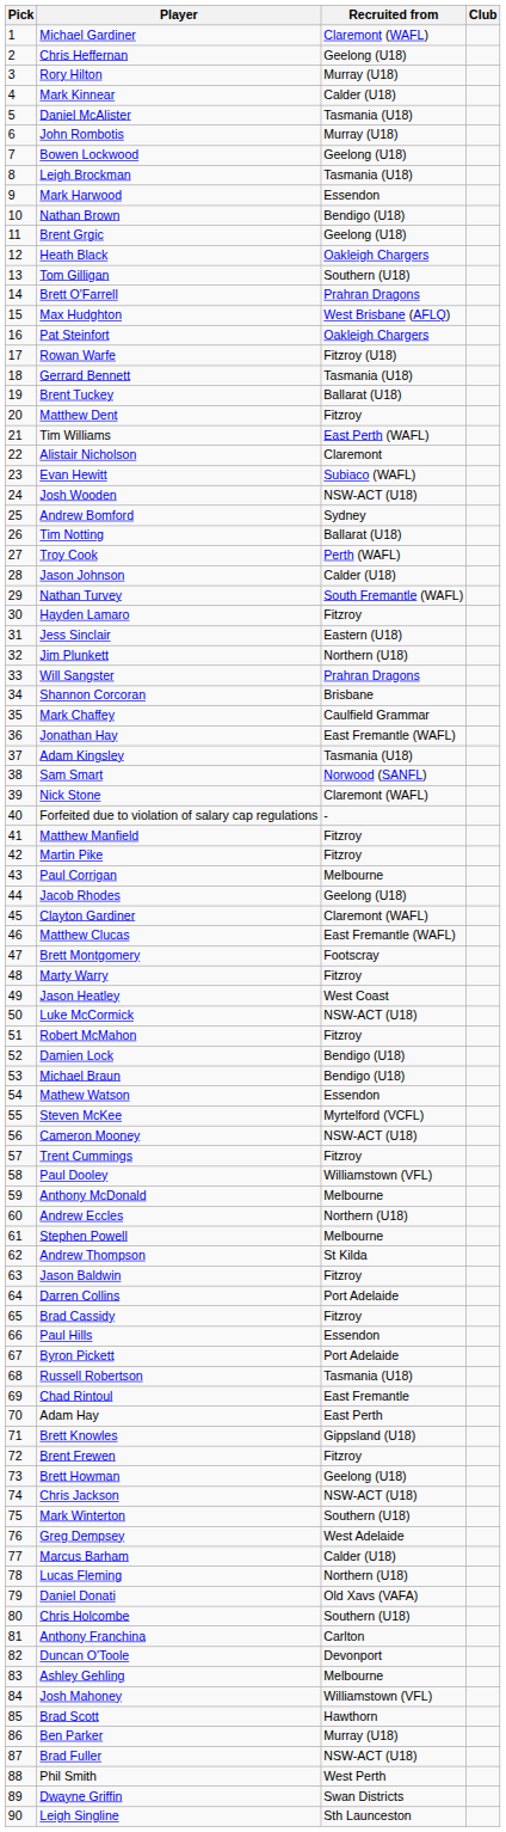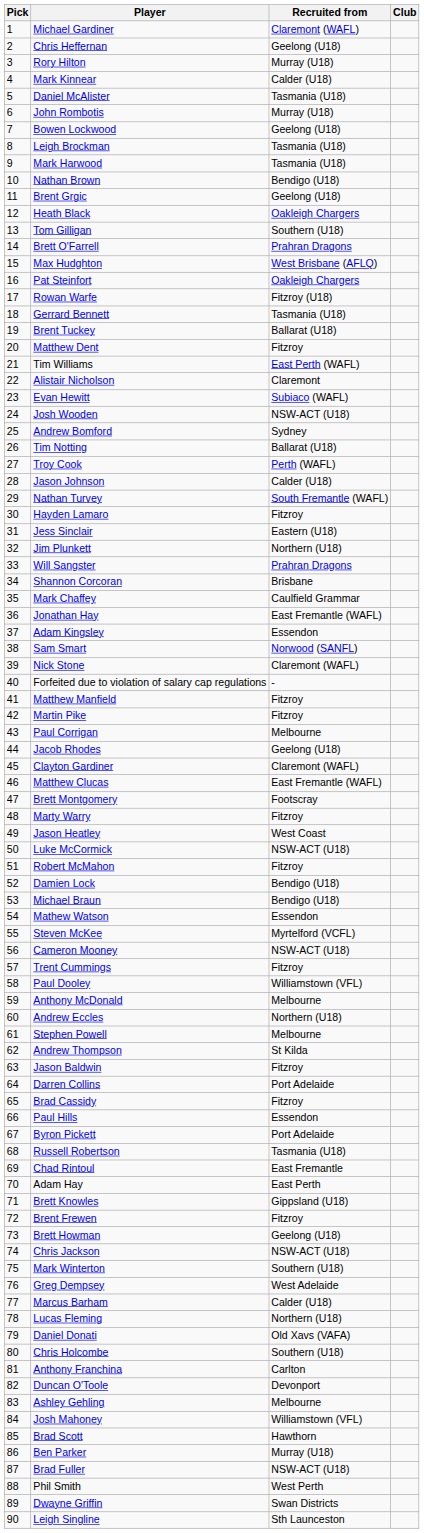 <table class="wikitable sortable">
 <tr>
 <th>Pick</th>
 <th>Player</th>
 <th>Recruited from</th>
 <th>Club</th>
 </tr>
 <tr>
 <td>1</td>
 <td><a href='#'>Michael Gardiner</a></td>
 <td><a href='#'>Claremont</a> (<a href='#'>WAFL</a>)</td>
 <td></td>
 </tr>
 <tr>
 <td>2</td>
 <td><a href='#'>Chris Heffernan</a></td>
 <td>Geelong (U18)</td>
 <td></td>
 </tr>
 <tr>
 <td>3</td>
 <td><a href='#'>Rory Hilton</a></td>
 <td>Murray (U18)</td>
 <td></td>
 </tr>
 <tr>
 <td>4</td>
 <td><a href='#'>Mark Kinnear</a></td>
 <td>Calder (U18)</td>
 <td></td>
 </tr>
 <tr>
 <td>5</td>
 <td><a href='#'>Daniel McAlister</a></td>
 <td>Tasmania (U18)</td>
 <td></td>
 </tr>
 <tr>
 <td>6</td>
 <td><a href='#'>John Rombotis</a></td>
 <td>Murray (U18)</td>
 <td></td>
 </tr>
 <tr>
 <td>7</td>
 <td><a href='#'>Bowen Lockwood</a></td>
 <td>Geelong (U18)</td>
 <td></td>
 </tr>
 <tr>
 <td>8</td>
 <td><a href='#'>Leigh Brockman</a></td>
 <td>Tasmania (U18)</td>
 <td></td>
 </tr>
 <tr>
 <td>9</td>
 <td><a href='#'>Mark Harwood</a></td>
-<td>Essendon</td>
+<td>Tasmania (U18)</td>
 <td></td>
 </tr>
 <tr>
 <td>10</td>
 <td><a href='#'>Nathan Brown</a></td>
 <td>Bendigo (U18)</td>
 <td></td>
 </tr>
 <tr>
 <td>11</td>
 <td><a href='#'>Brent Grgic</a></td>
 <td>Geelong (U18)</td>
 <td></td>
 </tr>
 <tr>
 <td>12</td>
 <td><a href='#'>Heath Black</a></td>
 <td><a href='#'>Oakleigh Chargers</a></td>
 <td></td>
 </tr>
 <tr>
 <td>13</td>
 <td><a href='#'>Tom Gilligan</a></td>
 <td>Southern (U18)</td>
 <td></td>
 </tr>
 <tr>
 <td>14</td>
 <td><a href='#'>Brett O'Farrell</a></td>
 <td><a href='#'>Prahran Dragons</a></td>
 <td></td>
 </tr>
 <tr>
 <td>15</td>
 <td><a href='#'>Max Hudghton</a></td>
 <td><a href='#'>West Brisbane</a> (<a href='#'>AFLQ</a>)</td>
 <td></td>
 </tr>
 <tr>
 <td>16</td>
 <td><a href='#'>Pat Steinfort</a></td>
 <td><a href='#'>Oakleigh Chargers</a></td>
 <td></td>
 </tr>
 <tr>
 <td>17</td>
 <td><a href='#'>Rowan Warfe</a></td>
 <td>Fitzroy (U18)</td>
 <td></td>
 </tr>
 <tr>
 <td>18</td>
 <td><a href='#'>Gerrard Bennett</a></td>
 <td>Tasmania (U18)</td>
 <td></td>
 </tr>
 <tr>
 <td>19</td>
 <td><a href='#'>Brent Tuckey</a></td>
 <td>Ballarat (U18)</td>
 <td></td>
 </tr>
 <tr>
 <td>20</td>
 <td><a href='#'>Matthew Dent</a></td>
 <td>Fitzroy</td>
 <td></td>
 </tr>
 <tr>
 <td>21</td>
 <td>Tim Williams</td>
 <td><a href='#'>East Perth</a> (WAFL)</td>
 <td></td>
 </tr>
 <tr>
 <td>22</td>
 <td><a href='#'>Alistair Nicholson</a></td>
 <td>Claremont</td>
 <td></td>
 </tr>
 <tr>
 <td>23</td>
 <td><a href='#'>Evan Hewitt</a></td>
 <td><a href='#'>Subiaco</a> (WAFL)</td>
 <td></td>
 </tr>
 <tr>
 <td>24</td>
 <td><a href='#'>Josh Wooden</a></td>
 <td>NSW-ACT (U18)</td>
 <td></td>
 </tr>
 <tr>
 <td>25</td>
 <td><a href='#'>Andrew Bomford</a></td>
 <td>Sydney</td>
 <td></td>
 </tr>
 <tr>
 <td>26</td>
 <td><a href='#'>Tim Notting</a></td>
 <td>Ballarat (U18)</td>
 <td></td>
 </tr>
 <tr>
 <td>27</td>
 <td><a href='#'>Troy Cook</a></td>
 <td><a href='#'>Perth</a> (WAFL)</td>
 <td></td>
 </tr>
 <tr>
 <td>28</td>
 <td><a href='#'>Jason Johnson</a></td>
 <td>Calder (U18)</td>
 <td></td>
 </tr>
 <tr>
 <td>29</td>
 <td><a href='#'>Nathan Turvey</a></td>
 <td><a href='#'>South Fremantle</a> (WAFL)</td>
 <td></td>
 </tr>
 <tr>
 <td>30</td>
 <td><a href='#'>Hayden Lamaro</a></td>
 <td>Fitzroy</td>
 <td></td>
 </tr>
 <tr>
 <td>31</td>
 <td><a href='#'>Jess Sinclair</a></td>
 <td>Eastern (U18)</td>
 <td></td>
 </tr>
 <tr>
 <td>32</td>
 <td><a href='#'>Jim Plunkett</a></td>
 <td>Northern (U18)</td>
 <td></td>
 </tr>
 <tr>
 <td>33</td>
 <td><a href='#'>Will Sangster</a></td>
 <td><a href='#'>Prahran Dragons</a></td>
 <td></td>
 </tr>
 <tr>
 <td>34</td>
 <td><a href='#'>Shannon Corcoran</a></td>
 <td>Brisbane</td>
 <td></td>
 </tr>
 <tr>
 <td>35</td>
 <td><a href='#'>Mark Chaffey</a></td>
 <td>Caulfield Grammar</td>
 <td></td>
 </tr>
 <tr>
 <td>36</td>
 <td><a href='#'>Jonathan Hay</a></td>
 <td>East Fremantle (WAFL)</td>
 <td></td>
 </tr>
 <tr>
 <td>37</td>
 <td><a href='#'>Adam Kingsley</a></td>
-<td>Tasmania (U18)</td>
+<td>Essendon</td>
 <td></td>
 </tr>
 <tr>
 <td>38</td>
 <td><a href='#'>Sam Smart</a></td>
 <td><a href='#'>Norwood</a> (<a href='#'>SANFL</a>)</td>
 <td></td>
 </tr>
 <tr>
 <td>39</td>
 <td><a href='#'>Nick Stone</a></td>
 <td>Claremont (WAFL)</td>
 <td></td>
 </tr>
 <tr>
 <td>40</td>
 <td>Forfeited due to violation of salary cap regulations</td>
 <td>-</td>
 <td></td>
 </tr>
 <tr>
 <td>41</td>
 <td><a href='#'>Matthew Manfield</a></td>
 <td>Fitzroy</td>
 <td></td>
 </tr>
 <tr>
 <td>42</td>
 <td><a href='#'>Martin Pike</a></td>
 <td>Fitzroy</td>
 <td></td>
 </tr>
 <tr>
 <td>43</td>
 <td><a href='#'>Paul Corrigan</a></td>
 <td>Melbourne</td>
 <td></td>
 </tr>
 <tr>
 <td>44</td>
 <td><a href='#'>Jacob Rhodes</a></td>
 <td>Geelong (U18)</td>
 <td></td>
 </tr>
 <tr>
 <td>45</td>
 <td><a href='#'>Clayton Gardiner</a></td>
 <td>Claremont (WAFL)</td>
 <td></td>
 </tr>
 <tr>
 <td>46</td>
 <td><a href='#'>Matthew Clucas</a></td>
 <td>East Fremantle (WAFL)</td>
 <td></td>
 </tr>
 <tr>
 <td>47</td>
 <td><a href='#'>Brett Montgomery</a></td>
 <td>Footscray</td>
 <td></td>
 </tr>
 <tr>
 <td>48</td>
 <td><a href='#'>Marty Warry</a></td>
 <td>Fitzroy</td>
 <td></td>
 </tr>
 <tr>
 <td>49</td>
 <td><a href='#'>Jason Heatley</a></td>
 <td>West Coast</td>
 <td></td>
 </tr>
 <tr>
 <td>50</td>
 <td><a href='#'>Luke McCormick</a></td>
 <td>NSW-ACT (U18)</td>
 <td></td>
 </tr>
 <tr>
 <td>51</td>
 <td><a href='#'>Robert McMahon</a></td>
 <td>Fitzroy</td>
 <td></td>
 </tr>
 <tr>
 <td>52</td>
 <td><a href='#'>Damien Lock</a></td>
 <td>Bendigo (U18)</td>
 <td></td>
 </tr>
 <tr>
 <td>53</td>
 <td><a href='#'>Michael Braun</a></td>
 <td>Bendigo (U18)</td>
 <td></td>
 </tr>
 <tr>
 <td>54</td>
 <td><a href='#'>Mathew Watson</a></td>
 <td>Essendon</td>
 <td></td>
 </tr>
 <tr>
 <td>55</td>
 <td><a href='#'>Steven McKee</a></td>
 <td>Myrtelford (VCFL)</td>
 <td></td>
 </tr>
 <tr>
 <td>56</td>
 <td><a href='#'>Cameron Mooney</a></td>
 <td>NSW-ACT (U18)</td>
 <td></td>
 </tr>
 <tr>
 <td>57</td>
 <td><a href='#'>Trent Cummings</a></td>
 <td>Fitzroy</td>
 <td></td>
 </tr>
 <tr>
 <td>58</td>
 <td><a href='#'>Paul Dooley</a></td>
 <td>Williamstown (VFL)</td>
 <td></td>
 </tr>
 <tr>
 <td>59</td>
 <td><a href='#'>Anthony McDonald</a></td>
 <td>Melbourne</td>
 <td></td>
 </tr>
 <tr>
 <td>60</td>
 <td><a href='#'>Andrew Eccles</a></td>
 <td>Northern (U18)</td>
 <td></td>
 </tr>
 <tr>
 <td>61</td>
 <td><a href='#'>Stephen Powell</a></td>
 <td>Melbourne</td>
 <td></td>
 </tr>
 <tr>
 <td>62</td>
 <td><a href='#'>Andrew Thompson</a></td>
 <td>St Kilda</td>
 <td></td>
 </tr>
 <tr>
 <td>63</td>
 <td><a href='#'>Jason Baldwin</a></td>
 <td>Fitzroy</td>
 <td></td>
 </tr>
 <tr>
 <td>64</td>
 <td><a href='#'>Darren Collins</a></td>
 <td>Port Adelaide</td>
 <td></td>
 </tr>
 <tr>
 <td>65</td>
 <td><a href='#'>Brad Cassidy</a></td>
 <td>Fitzroy</td>
 <td></td>
 </tr>
 <tr>
 <td>66</td>
 <td><a href='#'>Paul Hills</a></td>
 <td>Essendon</td>
 <td></td>
 </tr>
 <tr>
 <td>67</td>
 <td><a href='#'>Byron Pickett</a></td>
 <td>Port Adelaide</td>
 <td></td>
 </tr>
 <tr>
 <td>68</td>
 <td><a href='#'>Russell Robertson</a></td>
 <td>Tasmania (U18)</td>
 <td></td>
 </tr>
 <tr>
 <td>69</td>
 <td><a href='#'>Chad Rintoul</a></td>
 <td>East Fremantle</td>
 <td></td>
 </tr>
 <tr>
 <td>70</td>
 <td>Adam Hay</td>
 <td>East Perth</td>
 <td></td>
 </tr>
 <tr>
 <td>71</td>
 <td><a href='#'>Brett Knowles</a></td>
 <td>Gippsland (U18)</td>
 <td></td>
 </tr>
 <tr>
 <td>72</td>
 <td><a href='#'>Brent Frewen</a></td>
 <td>Fitzroy</td>
 <td></td>
 </tr>
 <tr>
 <td>73</td>
 <td><a href='#'>Brett Howman</a></td>
 <td>Geelong (U18)</td>
 <td></td>
 </tr>
 <tr>
 <td>74</td>
 <td><a href='#'>Chris Jackson</a></td>
 <td>NSW-ACT (U18)</td>
 <td></td>
 </tr>
 <tr>
 <td>75</td>
 <td><a href='#'>Mark Winterton</a></td>
 <td>Southern (U18)</td>
 <td></td>
 </tr>
 <tr>
 <td>76</td>
 <td><a href='#'>Greg Dempsey</a></td>
 <td>West Adelaide</td>
 <td></td>
 </tr>
 <tr>
 <td>77</td>
 <td><a href='#'>Marcus Barham</a></td>
 <td>Calder (U18)</td>
 <td></td>
 </tr>
 <tr>
 <td>78</td>
 <td><a href='#'>Lucas Fleming</a></td>
 <td>Northern (U18)</td>
 <td></td>
 </tr>
 <tr>
 <td>79</td>
 <td><a href='#'>Daniel Donati</a></td>
 <td>Old Xavs (VAFA)</td>
 <td></td>
 </tr>
 <tr>
 <td>80</td>
 <td><a href='#'>Chris Holcombe</a></td>
 <td>Southern (U18)</td>
 <td></td>
 </tr>
 <tr>
 <td>81</td>
 <td><a href='#'>Anthony Franchina</a></td>
 <td>Carlton</td>
 <td></td>
 </tr>
 <tr>
 <td>82</td>
 <td><a href='#'>Duncan O'Toole</a></td>
 <td>Devonport</td>
 <td></td>
 </tr>
 <tr>
 <td>83</td>
 <td><a href='#'>Ashley Gehling</a></td>
 <td>Melbourne</td>
 <td></td>
 </tr>
 <tr>
 <td>84</td>
 <td><a href='#'>Josh Mahoney</a></td>
 <td>Williamstown (VFL)</td>
 <td></td>
 </tr>
 <tr>
 <td>85</td>
 <td><a href='#'>Brad Scott</a></td>
 <td>Hawthorn</td>
 <td></td>
 </tr>
 <tr>
 <td>86</td>
 <td><a href='#'>Ben Parker</a></td>
 <td>Murray (U18)</td>
 <td></td>
 </tr>
 <tr>
 <td>87</td>
 <td><a href='#'>Brad Fuller</a></td>
 <td>NSW-ACT (U18)</td>
 <td></td>
 </tr>
 <tr>
 <td>88</td>
 <td>Phil Smith</td>
 <td>West Perth</td>
 <td></td>
 </tr>
 <tr>
 <td>89</td>
 <td><a href='#'>Dwayne Griffin</a></td>
 <td>Swan Districts</td>
 <td></td>
 </tr>
 <tr>
 <td>90</td>
 <td><a href='#'>Leigh Singline</a></td>
 <td>Sth Launceston</td>
 <td></td>
 </tr>
 </table>
